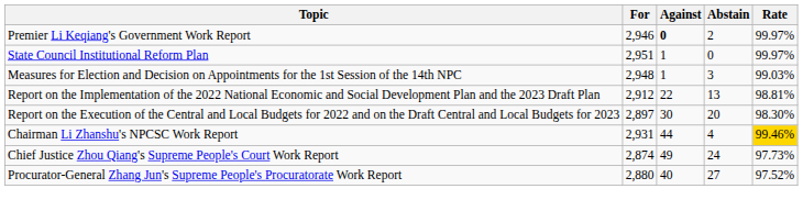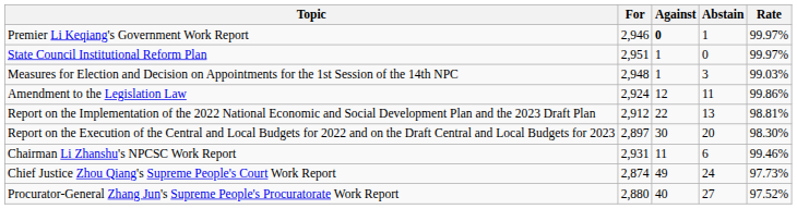 <table class="wikitable">
 <tr>
 <th>Topic</th>
 <th>For</th>
 <th>Against</th>
 <th>Abstain</th>
 <th>Rate</th>
 </tr>
 <tr>
 <td>Premier <a href='#'>Li Keqiang</a>'s Government Work Report</td>
 <td>2,946</td>
 <td><strong>0</strong></td>
-<td>2</td>
+<td>1</td>
 <td>99.97%</td>
 </tr>
 <tr>
 <td><a href='#'>State Council Institutional Reform Plan</a></td>
 <td>2,951</td>
 <td>1</td>
 <td>0</td>
 <td>99.97%</td>
 </tr>
 <tr>
 <td>Measures for Election and Decision on Appointments for the 1st Session of the 14th NPC</td>
 <td>2,948</td>
 <td>1</td>
 <td>3</td>
 <td>99.03%</td>
+</tr>
+<tr>
+<td>Amendment to the <a href='#'>Legislation Law</a></td>
+<td>2,924</td>
+<td>12</td>
+<td>11</td>
+<td>99.86%</td>
 </tr>
 <tr>
 <td>Report on the Implementation of the 2022 National Economic and Social Development Plan and the 2023 Draft Plan</td>
 <td>2,912</td>
 <td>22</td>
 <td>13</td>
 <td>98.81%</td>
 </tr>
 <tr>
 <td>Report on the Execution of the Central and Local Budgets for 2022 and on the Draft Central and Local Budgets for 2023</td>
 <td>2,897</td>
 <td>30</td>
 <td>20</td>
 <td>98.30%</td>
 </tr>
 <tr>
 <td>Chairman <a href='#'>Li Zhanshu</a>'s NPCSC Work Report</td>
 <td>2,931</td>
-<td>44</td>
-<td>4</td>
-<td style="background: gold;">99.46%</td>
+<td>11</td>
+<td>6</td>
+<td>99.46%</td>
 </tr>
 <tr>
 <td>Chief Justice <a href='#'>Zhou Qiang</a>'s <a href='#'>Supreme People's Court</a> Work Report</td>
 <td>2,874</td>
 <td>49</td>
 <td>24</td>
 <td>97.73%</td>
 </tr>
 <tr>
 <td>Procurator-General <a href='#'>Zhang Jun</a>'s <a href='#'>Supreme People's Procuratorate</a> Work Report</td>
 <td>2,880</td>
 <td>40</td>
 <td>27</td>
 <td>97.52%</td>
 </tr>
 </table>
